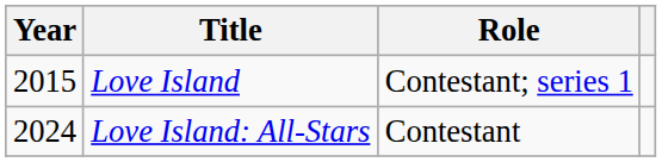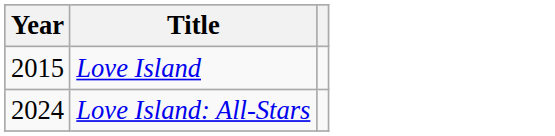 <table class="wikitable unsortable">
 <tr>
 <th>Year</th>
 <th>Title</th>
-<th>Role</th>
 <th class="unsortable"></th>
 </tr>
 <tr>
 <td>2015</td>
 <td><em><a href='#'>Love Island</a></em></td>
-<td>Contestant; <a href='#'>series 1</a></td>
 <td align="center"></td>
 </tr>
 <tr>
 <td>2024</td>
 <td><em><a href='#'>Love Island: All-Stars</a></em></td>
-<td>Contestant</td>
 <td align="center"></td>
 </tr>
 </table>
